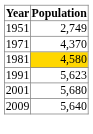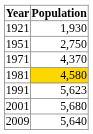 <table class="toc" align=right border=1 style="border-collapse: collapse; margin-right: 10pt; margin-top: 1em; margin-left: 1em; margin-bottom: 2em">
 <tr>
 <th>Year</th>
 <th>Population</th>
 </tr>
 <tr>
+<td>1921</td>
+<td align=right>1,930</td>
+</tr>
+<tr>
 <td>1951</td>
-<td align=right>2,749</td>
+<td align=right>2,750</td>
 </tr>
 <tr>
 <td>1971</td>
 <td align=right>4,370</td>
 </tr>
 <tr>
 <td>1981</td>
 <td align=right style="background: gold;">4,580</td>
 </tr>
 <tr>
 <td>1991</td>
 <td align=right>5,623</td>
 </tr>
 <tr>
 <td>2001</td>
 <td align=right>5,680</td>
 </tr>
 <tr>
 <td>2009</td>
 <td align=right>5,640</td>
 </tr>
 </table>
